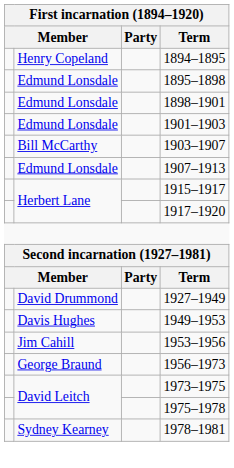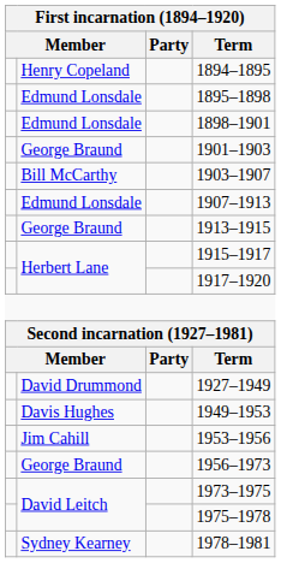 <table class="wikitable" style='border-style: none none none none;'>
 <tr>
 <th colspan="4">First incarnation (1894–1920)</th>
 </tr>
 <tr>
 <th colspan="2">Member</th>
 <th>Party</th>
 <th>Term</th>
 </tr>
 <tr style="background: #f9f9f9">
 <td> </td>
 <td><a href='#'>Henry Copeland</a></td>
 <td></td>
 <td>1894–1895</td>
 </tr>
 <tr style="background: #f9f9f9">
 <td> </td>
 <td><a href='#'>Edmund Lonsdale</a></td>
 <td></td>
 <td>1895–1898</td>
 </tr>
 <tr style="background: #f9f9f9">
 <td> </td>
 <td><a href='#'>Edmund Lonsdale</a></td>
 <td></td>
 <td>1898–1901</td>
 </tr>
 <tr style="background: #f9f9f9">
 <td> </td>
-<td><a href='#'>Edmund Lonsdale</a></td>
+<td><a href='#'>George Braund</a></td>
 <td></td>
 <td>1901–1903</td>
 </tr>
 <tr style="background: #f9f9f9">
 <td> </td>
 <td><a href='#'>Bill McCarthy</a></td>
 <td></td>
 <td>1903–1907</td>
 </tr>
 <tr style="background: #f9f9f9">
 <td> </td>
 <td><a href='#'>Edmund Lonsdale</a></td>
 <td></td>
 <td>1907–1913</td>
+</tr>
+<tr style="background: #f9f9f9">
+<td> </td>
+<td><a href='#'>George Braund</a></td>
+<td></td>
+<td>1913–1915</td>
 </tr>
 <tr style="background: #f9f9f9">
 <td> </td>
 <td rowspan="2"><a href='#'>Herbert Lane</a></td>
 <td></td>
 <td>1915–1917</td>
 </tr>
 <tr style="background: #f9f9f9">
 <td> </td>
 <td></td>
 <td>1917–1920</td>
 </tr>
 <tr>
 <td colspan="4" style='border-style: none none none none;'> </td>
 </tr>
 <tr>
 <th colspan="4">Second incarnation (1927–1981)</th>
 </tr>
 <tr>
 <th colspan="2">Member</th>
 <th>Party</th>
 <th>Term</th>
 </tr>
 <tr style="background: #f9f9f9">
 <td> </td>
 <td><a href='#'>David Drummond</a></td>
 <td></td>
 <td>1927–1949</td>
 </tr>
 <tr style="background: #f9f9f9">
 <td> </td>
 <td><a href='#'>Davis Hughes</a></td>
 <td></td>
 <td>1949–1953</td>
 </tr>
 <tr style="background: #f9f9f9">
 <td> </td>
 <td><a href='#'>Jim Cahill</a></td>
 <td></td>
 <td>1953–1956</td>
 </tr>
 <tr style="background: #f9f9f9">
 <td> </td>
 <td><a href='#'>George Braund</a></td>
 <td></td>
 <td>1956–1973</td>
 </tr>
 <tr style="background: #f9f9f9">
 <td> </td>
 <td rowspan="2"><a href='#'>David Leitch</a></td>
 <td></td>
 <td>1973–1975</td>
 </tr>
 <tr style="background: #f9f9f9">
 <td> </td>
 <td></td>
 <td>1975–1978</td>
 </tr>
 <tr style="background: #f9f9f9">
 <td> </td>
 <td><a href='#'>Sydney Kearney</a></td>
 <td></td>
 <td>1978–1981</td>
 </tr>
 </table>
